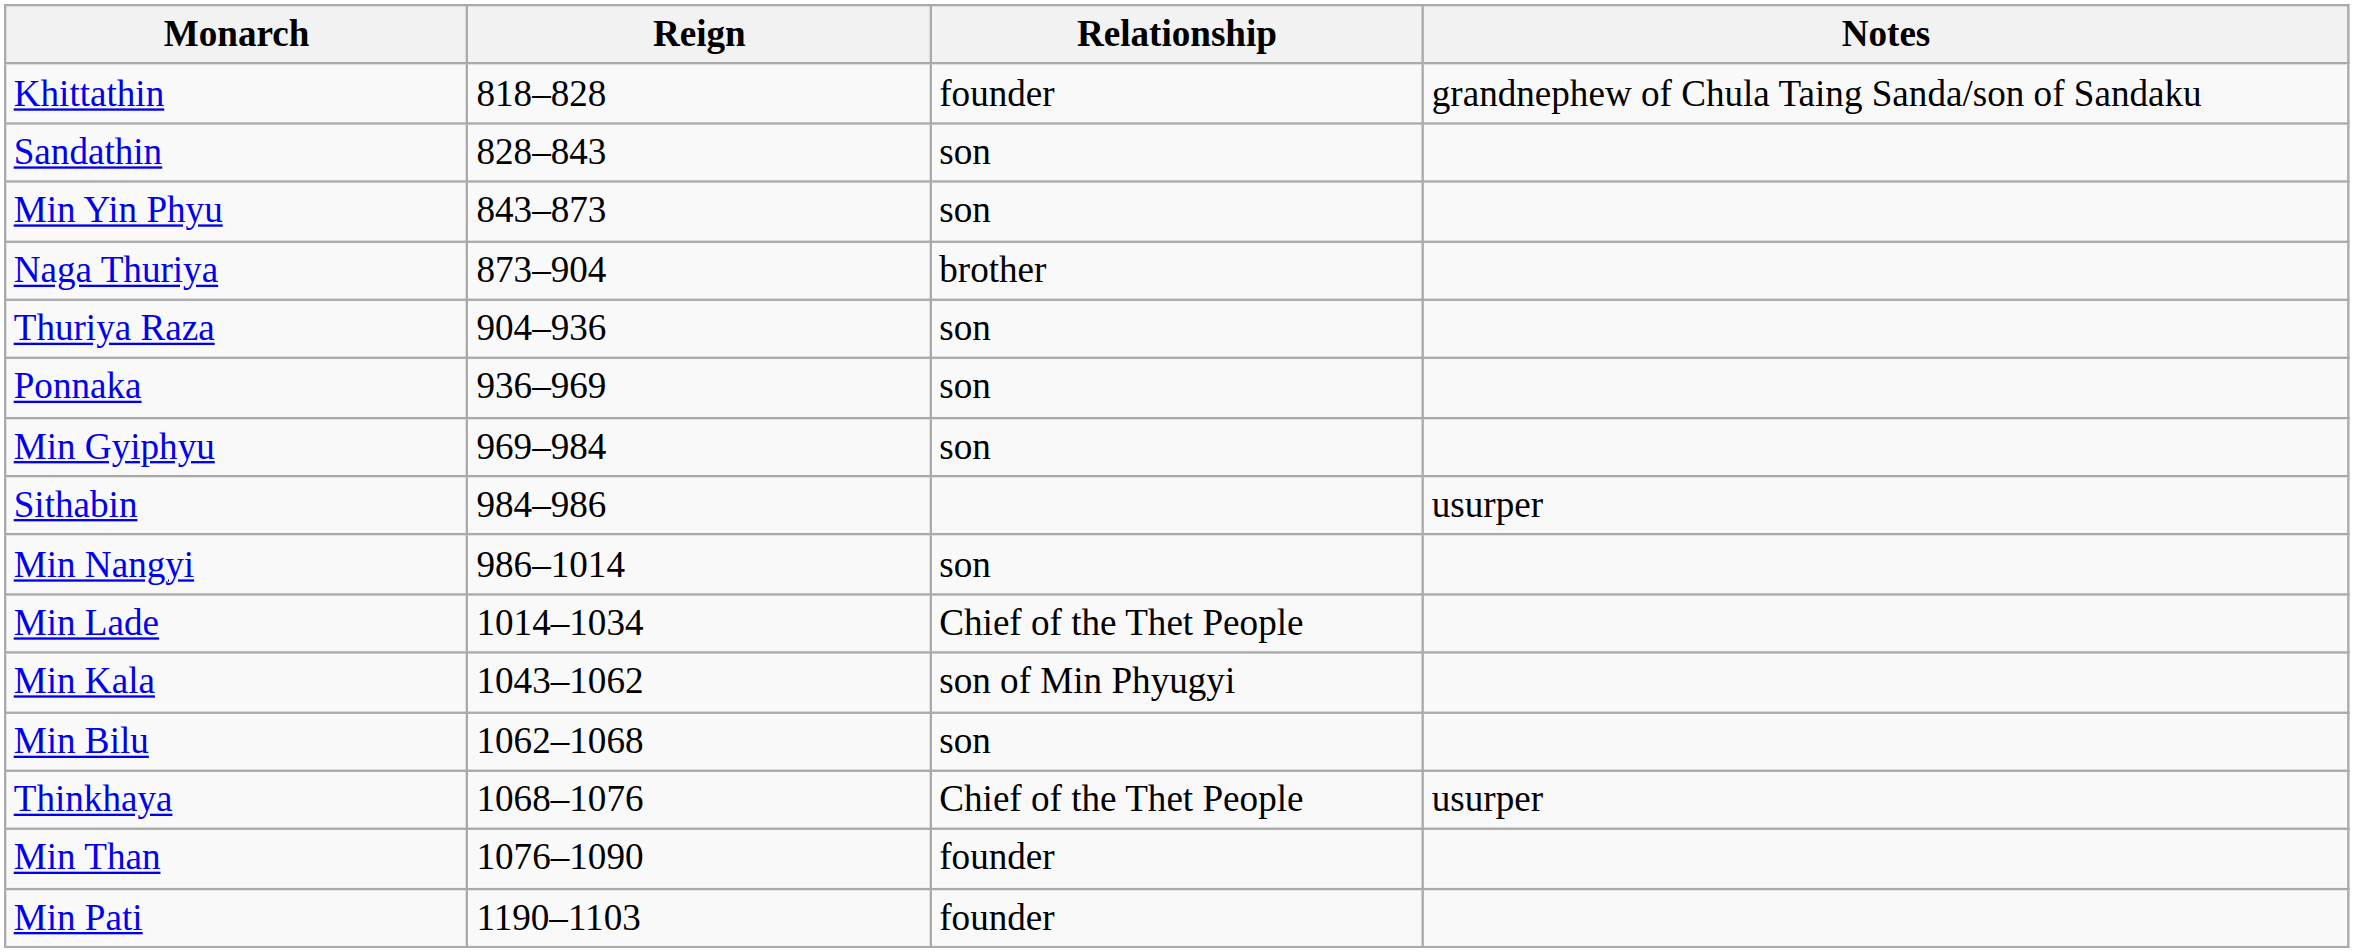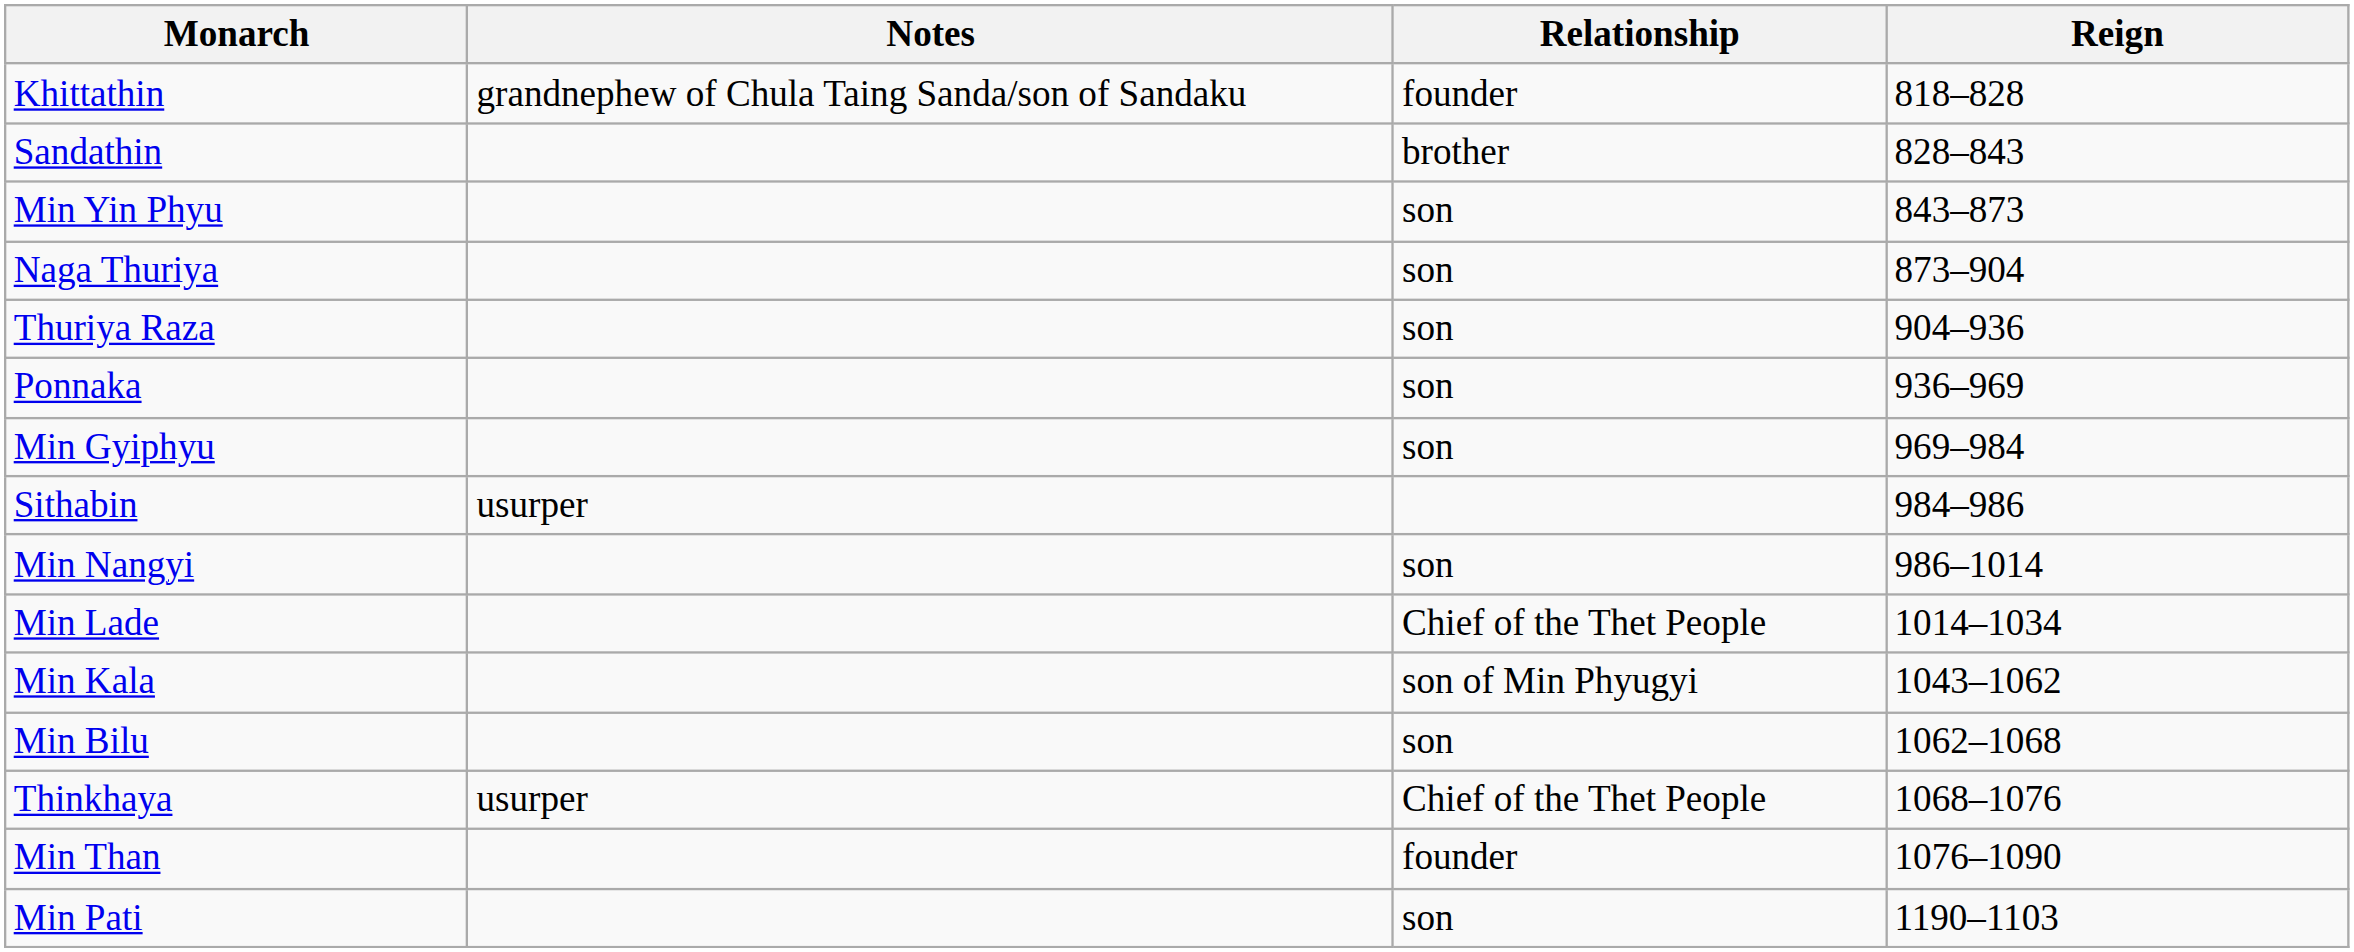 <table width=80% class="wikitable">
 <tr>
 <th width=8%>Monarch</th>
+<th width=16%>Notes</th>
+<th width=8%>Relationship</th>
 <th width=8%>Reign</th>
-<th width=8%>Relationship</th>
-<th width=16%>Notes</th>
 </tr>
 <tr>
 <td><a href='#'>Khittathin</a></td>
+<td>grandnephew of Chula Taing Sanda/son of Sandaku</td>
+<td>founder</td>
 <td>818–828</td>
-<td>founder</td>
-<td>grandnephew of Chula Taing Sanda/son of Sandaku</td>
 </tr>
 <tr>
 <td><a href='#'>Sandathin</a></td>
+<td></td>
+<td>brother</td>
 <td>828–843</td>
-<td>son</td>
-<td></td>
 </tr>
 <tr>
 <td><a href='#'>Min Yin Phyu</a></td>
+<td></td>
+<td>son</td>
 <td>843–873</td>
-<td>son</td>
-<td></td>
 </tr>
 <tr>
 <td><a href='#'>Naga Thuriya</a></td>
+<td></td>
+<td>son</td>
 <td>873–904</td>
-<td>brother</td>
-<td></td>
 </tr>
 <tr>
 <td><a href='#'>Thuriya Raza</a></td>
+<td></td>
+<td>son</td>
 <td>904–936</td>
-<td>son</td>
-<td></td>
 </tr>
 <tr>
 <td><a href='#'>Ponnaka</a></td>
+<td></td>
+<td>son</td>
 <td>936–969</td>
-<td>son</td>
-<td></td>
 </tr>
 <tr>
 <td><a href='#'>Min Gyiphyu</a></td>
+<td></td>
+<td>son</td>
 <td>969–984</td>
-<td>son</td>
-<td></td>
 </tr>
 <tr>
 <td><a href='#'>Sithabin</a></td>
+<td>usurper</td>
+<td></td>
 <td>984–986</td>
-<td></td>
-<td>usurper</td>
 </tr>
 <tr>
 <td><a href='#'>Min Nangyi</a></td>
+<td></td>
+<td>son</td>
 <td>986–1014</td>
-<td>son</td>
-<td></td>
 </tr>
 <tr>
 <td><a href='#'>Min Lade</a></td>
+<td></td>
+<td>Chief of the Thet People</td>
 <td>1014–1034</td>
-<td>Chief of the Thet People</td>
-<td></td>
 </tr>
 <tr>
 <td><a href='#'>Min Kala</a></td>
+<td></td>
+<td>son of Min Phyugyi</td>
 <td>1043–1062</td>
-<td>son of Min Phyugyi</td>
-<td></td>
 </tr>
 <tr>
 <td><a href='#'>Min Bilu</a></td>
+<td></td>
+<td>son</td>
 <td>1062–1068</td>
-<td>son</td>
-<td></td>
 </tr>
 <tr>
 <td><a href='#'>Thinkhaya</a></td>
+<td>usurper</td>
+<td>Chief of the Thet People</td>
 <td>1068–1076</td>
-<td>Chief of the Thet People</td>
-<td>usurper</td>
 </tr>
 <tr>
 <td><a href='#'>Min Than</a></td>
+<td></td>
+<td>founder</td>
 <td>1076–1090</td>
-<td>founder</td>
-<td></td>
 </tr>
 <tr>
 <td><a href='#'>Min Pati</a></td>
+<td></td>
+<td>son</td>
 <td>1190–1103</td>
-<td>founder</td>
-<td></td>
 </tr>
 </table>
